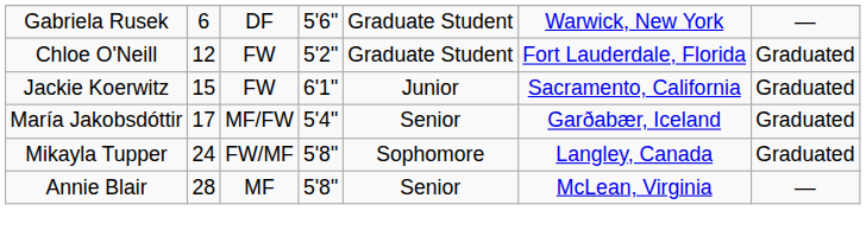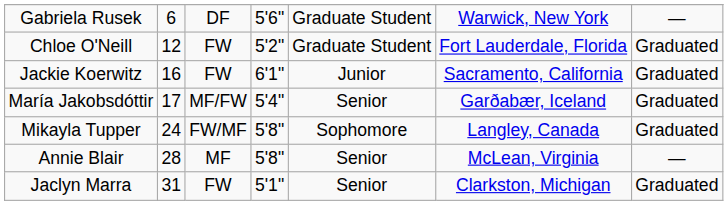 <table class="wikitable sortable" style="text-align:center;" border="1">
 <tr align=center>
 </tr>
 <tr>
 <td>Gabriela Rusek</td>
 <td>6</td>
 <td>DF</td>
 <td>5'6"</td>
 <td>Graduate Student</td>
 <td><a href='#'>Warwick, New York</a></td>
 <td>—</td>
 </tr>
 <tr>
 <td>Chloe O'Neill</td>
 <td>12</td>
 <td>FW</td>
 <td>5'2"</td>
 <td>Graduate Student</td>
 <td><a href='#'>Fort Lauderdale, Florida</a></td>
 <td>Graduated</td>
 </tr>
 <tr>
 <td>Jackie Koerwitz</td>
-<td>15</td>
+<td>16</td>
 <td>FW</td>
 <td>6'1"</td>
 <td> Junior</td>
 <td><a href='#'>Sacramento, California</a></td>
 <td>Graduated</td>
 </tr>
 <tr>
 <td>María Jakobsdóttir</td>
 <td>17</td>
 <td>MF/FW</td>
 <td>5'4"</td>
 <td>Senior</td>
 <td><a href='#'>Garðabær, Iceland</a></td>
 <td>Graduated</td>
 </tr>
 <tr>
 <td>Mikayla Tupper</td>
 <td>24</td>
 <td>FW/MF</td>
 <td>5'8"</td>
 <td>Sophomore</td>
 <td><a href='#'>Langley, Canada</a></td>
 <td>Graduated</td>
 </tr>
 <tr>
 <td>Annie Blair</td>
 <td>28</td>
 <td>MF</td>
 <td>5'8"</td>
 <td>Senior</td>
 <td><a href='#'>McLean, Virginia</a></td>
 <td>—</td>
 </tr>
+<tr>
+<td>Jaclyn Marra</td>
+<td>31</td>
+<td>FW</td>
+<td>5'1"</td>
+<td>Senior</td>
+<td><a href='#'>Clarkston, Michigan</a></td>
+<td>Graduated</td>
+</tr>
 </table>
